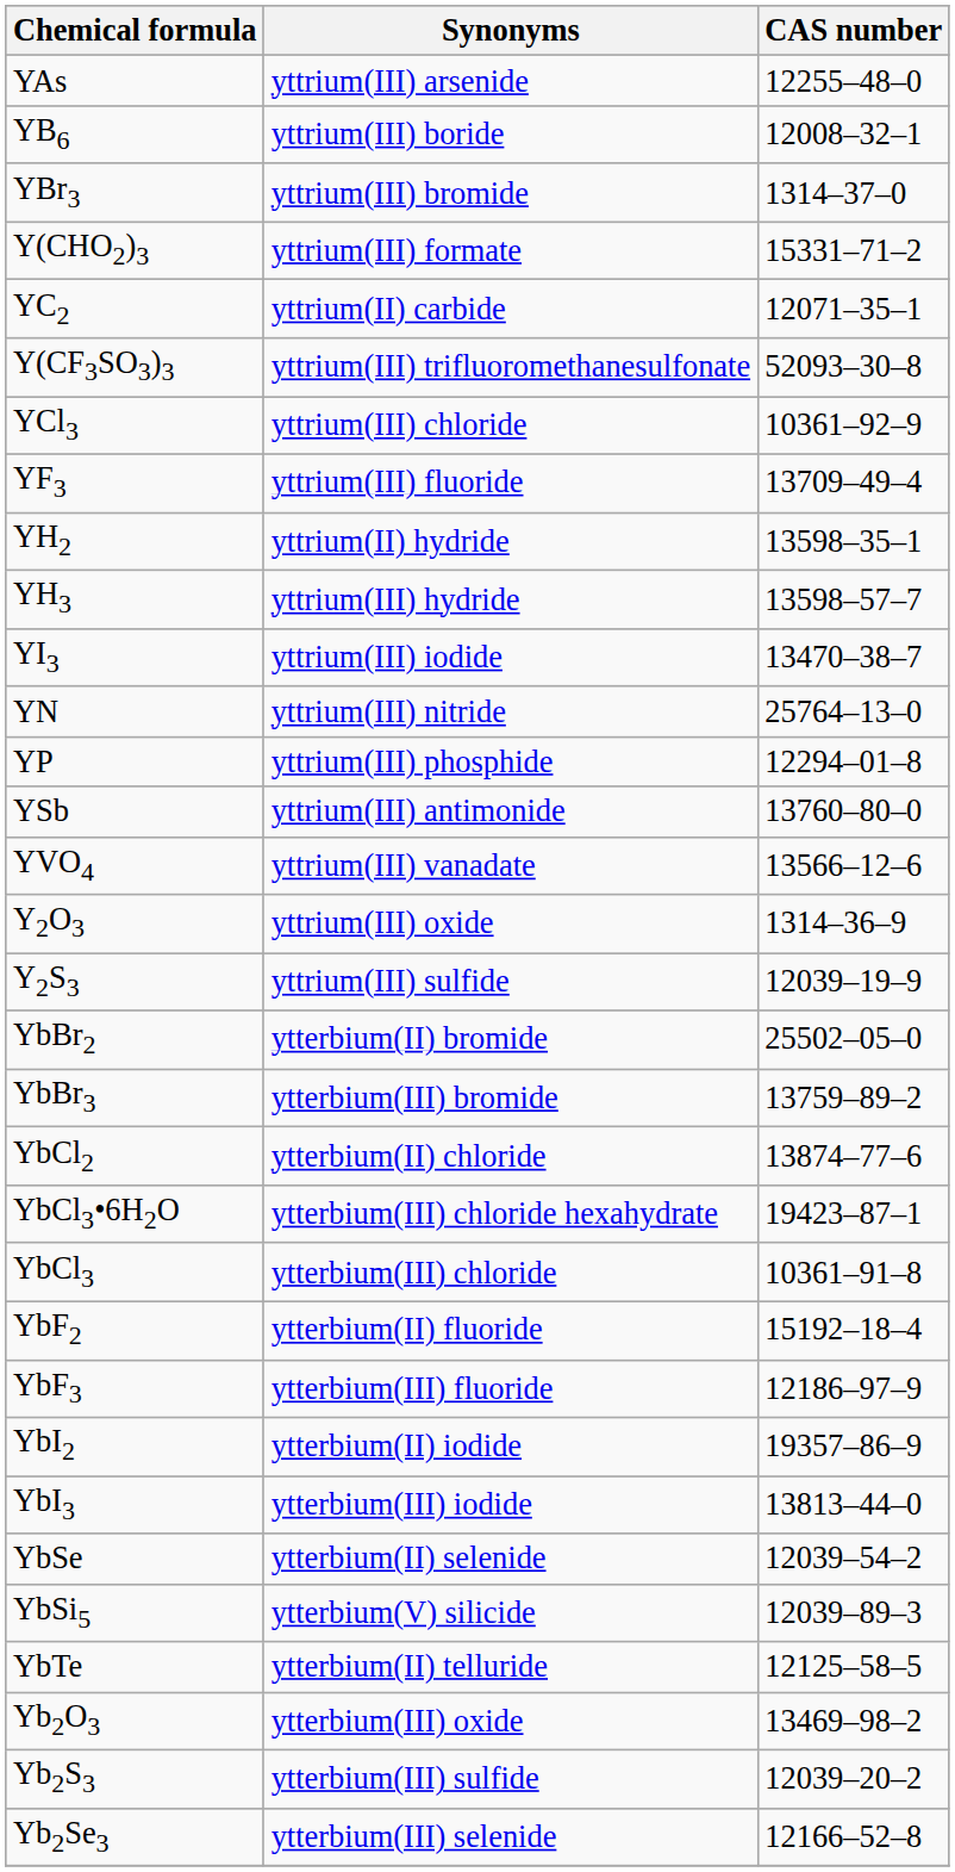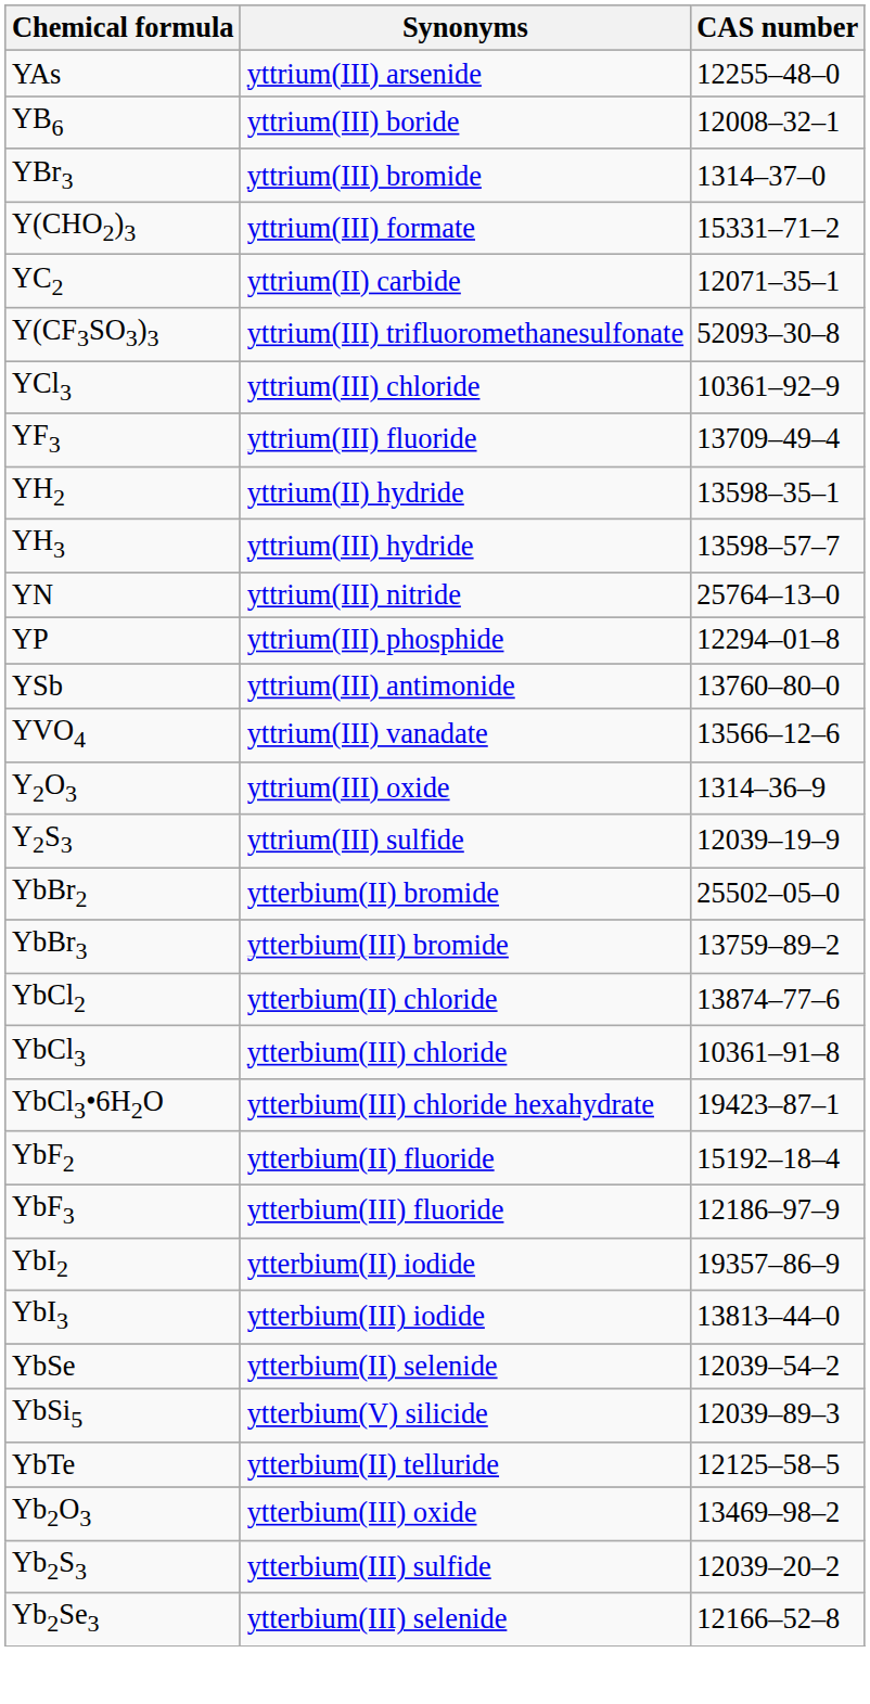 <table class="wikitable">
 <tr>
 <th>Chemical formula</th>
 <th>Synonyms</th>
 <th>CAS number</th>
 </tr>
 <tr>
 <td>YAs</td>
 <td><a href='#'>yttrium(III) arsenide</a></td>
 <td>12255–48–0</td>
 </tr>
 <tr>
 <td>YB<sub>6</sub></td>
 <td><a href='#'>yttrium(III) boride</a></td>
 <td>12008–32–1</td>
 </tr>
 <tr>
 <td>YBr<sub>3</sub></td>
 <td><a href='#'>yttrium(III) bromide</a></td>
 <td>1314–37–0</td>
 </tr>
 <tr>
 <td>Y(CHO<sub>2</sub>)<sub>3</sub></td>
 <td><a href='#'>yttrium(III) formate</a></td>
 <td>15331–71–2</td>
 </tr>
 <tr>
 <td>YC<sub>2</sub></td>
 <td><a href='#'>yttrium(II) carbide</a></td>
 <td>12071–35–1</td>
 </tr>
 <tr>
 <td>Y(CF<sub>3</sub>SO<sub>3</sub>)<sub>3</sub></td>
 <td><a href='#'>yttrium(III) trifluoromethanesulfonate</a></td>
 <td>52093–30–8</td>
 </tr>
 <tr>
 <td>YCl<sub>3</sub></td>
 <td><a href='#'>yttrium(III) chloride</a></td>
 <td>10361–92–9</td>
 </tr>
 <tr>
 <td>YF<sub>3</sub></td>
 <td><a href='#'>yttrium(III) fluoride</a></td>
 <td>13709–49–4</td>
 </tr>
 <tr>
 <td>YH<sub>2</sub></td>
 <td><a href='#'>yttrium(II) hydride</a></td>
 <td>13598–35–1</td>
 </tr>
 <tr>
 <td>YH<sub>3</sub></td>
 <td><a href='#'>yttrium(III) hydride</a></td>
 <td>13598–57–7</td>
 </tr>
 <tr>
-<td>YI<sub>3</sub></td>
-<td><a href='#'>yttrium(III) iodide</a></td>
-<td>13470–38–7</td>
-</tr>
-<tr>
 <td>YN</td>
 <td><a href='#'>yttrium(III) nitride</a></td>
 <td>25764–13–0</td>
 </tr>
 <tr>
 <td>YP</td>
 <td><a href='#'>yttrium(III) phosphide</a></td>
 <td>12294–01–8</td>
 </tr>
 <tr>
 <td>YSb</td>
 <td><a href='#'>yttrium(III) antimonide</a></td>
 <td>13760–80–0</td>
 </tr>
 <tr>
 <td>YVO<sub>4</sub></td>
 <td><a href='#'>yttrium(III) vanadate</a></td>
 <td>13566–12–6</td>
 </tr>
 <tr>
 <td>Y<sub>2</sub>O<sub>3</sub></td>
 <td><a href='#'>yttrium(III) oxide</a></td>
 <td>1314–36–9</td>
 </tr>
 <tr>
 <td>Y<sub>2</sub>S<sub>3</sub></td>
 <td><a href='#'>yttrium(III) sulfide</a></td>
 <td>12039–19–9</td>
 </tr>
 <tr>
 <td>YbBr<sub>2</sub></td>
 <td><a href='#'>ytterbium(II) bromide</a></td>
 <td>25502–05–0</td>
 </tr>
 <tr>
 <td>YbBr<sub>3</sub></td>
 <td><a href='#'>ytterbium(III) bromide</a></td>
 <td>13759–89–2</td>
 </tr>
 <tr>
 <td>YbCl<sub>2</sub></td>
 <td><a href='#'>ytterbium(II) chloride</a></td>
 <td>13874–77–6</td>
 </tr>
 <tr>
+<td>YbCl<sub>3</sub></td>
+<td><a href='#'>ytterbium(III) chloride</a></td>
+<td>10361–91–8</td>
+</tr>
+<tr>
 <td>YbCl<sub>3</sub>•6H<sub>2</sub>O</td>
 <td><a href='#'>ytterbium(III) chloride hexahydrate</a></td>
 <td>19423–87–1</td>
-</tr>
-<tr>
-<td>YbCl<sub>3</sub></td>
-<td><a href='#'>ytterbium(III) chloride</a></td>
-<td>10361–91–8</td>
 </tr>
 <tr>
 <td>YbF<sub>2</sub></td>
 <td><a href='#'>ytterbium(II) fluoride</a></td>
 <td>15192–18–4</td>
 </tr>
 <tr>
 <td>YbF<sub>3</sub></td>
 <td><a href='#'>ytterbium(III) fluoride</a></td>
 <td>12186–97–9</td>
 </tr>
 <tr>
 <td>YbI<sub>2</sub></td>
 <td><a href='#'>ytterbium(II) iodide</a></td>
 <td>19357–86–9</td>
 </tr>
 <tr>
 <td>YbI<sub>3</sub></td>
 <td><a href='#'>ytterbium(III) iodide</a></td>
 <td>13813–44–0</td>
 </tr>
 <tr>
 <td>YbSe</td>
 <td><a href='#'>ytterbium(II) selenide</a></td>
 <td>12039–54–2</td>
 </tr>
 <tr>
 <td>YbSi<sub>5</sub></td>
 <td><a href='#'>ytterbium(V) silicide</a></td>
 <td>12039–89–3</td>
 </tr>
 <tr>
 <td>YbTe</td>
 <td><a href='#'>ytterbium(II) telluride</a></td>
 <td>12125–58–5</td>
 </tr>
 <tr>
 <td>Yb<sub>2</sub>O<sub>3</sub></td>
 <td><a href='#'>ytterbium(III) oxide</a></td>
 <td>13469–98–2</td>
 </tr>
 <tr>
 <td>Yb<sub>2</sub>S<sub>3</sub></td>
 <td><a href='#'>ytterbium(III) sulfide</a></td>
 <td>12039–20–2</td>
 </tr>
 <tr>
 <td>Yb<sub>2</sub>Se<sub>3</sub></td>
 <td><a href='#'>ytterbium(III) selenide</a></td>
 <td>12166–52–8</td>
 </tr>
 <tr>
 </tr>
 </table>
